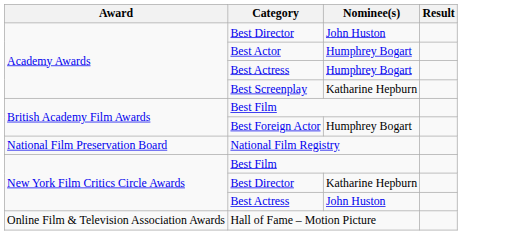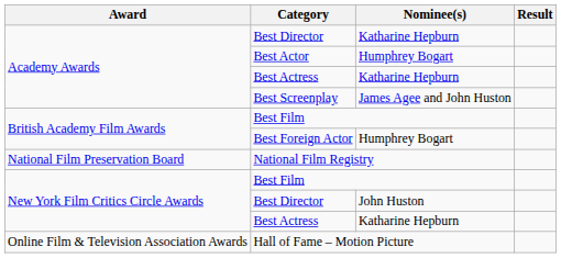 <table class="wikitable plainrowheaders">
 <tr>
 <th>Award</th>
 <th>Category</th>
 <th>Nominee(s)</th>
 <th>Result</th>
 </tr>
 <tr>
 <td rowspan="4"><a href='#'>Academy Awards</a></td>
 <td><a href='#'>Best Director</a></td>
-<td><a href='#'>John Huston</a></td>
+<td><a href='#'>Katharine Hepburn</a></td>
 <td></td>
 </tr>
 <tr>
 <td><a href='#'>Best Actor</a></td>
 <td><a href='#'>Humphrey Bogart</a></td>
 <td></td>
 </tr>
 <tr>
 <td><a href='#'>Best Actress</a></td>
-<td><a href='#'>Humphrey Bogart</a></td>
+<td><a href='#'>Katharine Hepburn</a></td>
 <td></td>
 </tr>
 <tr>
 <td><a href='#'>Best Screenplay</a></td>
-<td>Katharine Hepburn</td>
+<td><a href='#'>James Agee</a> and John Huston</td>
 <td></td>
 </tr>
 <tr>
 <td rowspan="2"><a href='#'>British Academy Film Awards</a></td>
 <td colspan="2"><a href='#'>Best Film</a></td>
 <td></td>
 </tr>
 <tr>
 <td><a href='#'>Best Foreign Actor</a></td>
 <td>Humphrey Bogart</td>
 <td></td>
 </tr>
 <tr>
 <td><a href='#'>National Film Preservation Board</a></td>
 <td colspan="2"><a href='#'>National Film Registry</a></td>
 <td></td>
 </tr>
 <tr>
 <td rowspan="3"><a href='#'>New York Film Critics Circle Awards</a></td>
 <td colspan="2"><a href='#'>Best Film</a></td>
 <td></td>
 </tr>
 <tr>
 <td><a href='#'>Best Director</a></td>
-<td>Katharine Hepburn</td>
+<td>John Huston</td>
 <td></td>
 </tr>
 <tr>
 <td><a href='#'>Best Actress</a></td>
-<td><a href='#'>John Huston</a></td>
+<td>Katharine Hepburn</td>
 <td></td>
 </tr>
 <tr>
 <td>Online Film & Television Association Awards</td>
 <td colspan="2">Hall of Fame – Motion Picture</td>
 <td></td>
 </tr>
 </table>
